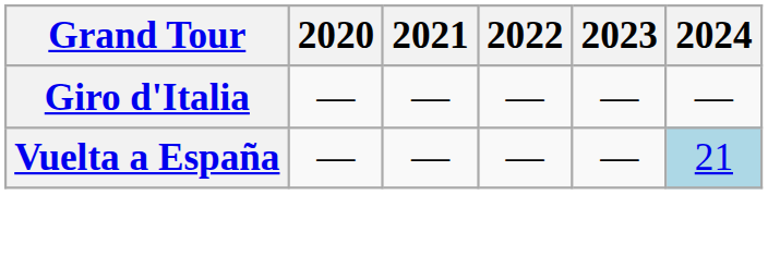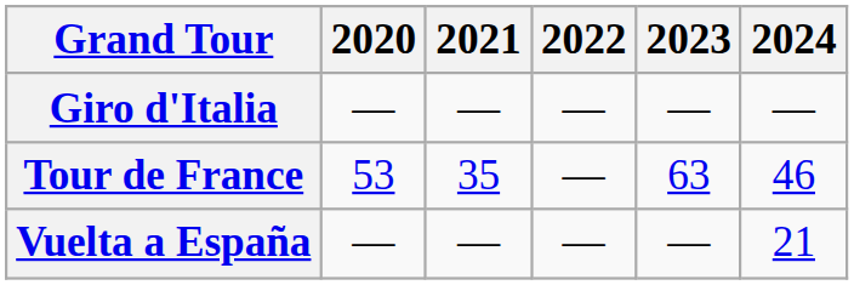 <table class="wikitable plainrowheaders">
 <tr>
 <th scope="col"><a href='#'>Grand Tour</a></th>
 <th scope="col">2020</th>
 <th scope="col">2021</th>
 <th scope="col">2022</th>
 <th scope="col">2023</th>
 <th scope="col">2024</th>
 </tr>
 <tr style="text-align:center;">
 <th scope="row"> <a href='#'>Giro d'Italia</a></th>
 <td>—</td>
 <td>—</td>
 <td>—</td>
 <td>—</td>
 <td>—</td>
 </tr>
 <tr style="text-align:center;">
+<th scope="row"> <a href='#'>Tour de France</a></th>
+<td><a href='#'>53</a></td>
+<td><a href='#'>35</a></td>
+<td>—</td>
+<td><a href='#'>63</a></td>
+<td><a href='#'>46</a></td>
+</tr>
+<tr style="text-align:center;">
 <th scope="row"> <a href='#'>Vuelta a España</a></th>
 <td>—</td>
 <td>—</td>
 <td>—</td>
 <td>—</td>
-<td style="background: lightblue;"><a href='#'>21</a></td>
+<td><a href='#'>21</a></td>
 </tr>
 </table>
